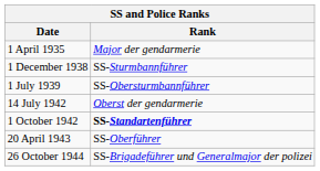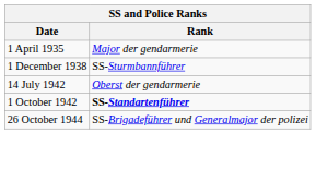 <table class="wikitable">
 <tr>
 <th colspan = "2">SS and Police Ranks</th>
 </tr>
 <tr>
 <th>Date</th>
 <th>Rank</th>
 </tr>
 <tr>
 <td>1 April 1935</td>
 <td><em><a href='#'>Major</a> der gendarmerie</em></td>
 </tr>
 <tr>
 <td>1 December 1938</td>
 <td>SS-<em><a href='#'>Sturmbannführer</a></em></td>
 </tr>
 <tr>
-<td>1 July 1939</td>
-<td>SS-<em><a href='#'>Obersturmbannführer</a></em></td>
-</tr>
-<tr>
 <td>14 July 1942</td>
 <td><em><a href='#'>Oberst</a> der gendarmerie</em></td>
 </tr>
 <tr>
 <td>1 October 1942</td>
 <td><strong>SS-<em><a href='#'>Standartenführer</a></em></strong></td>
 </tr>
 <tr>
-<td>20 April 1943</td>
-<td>SS-<em><a href='#'>Oberführer</a></em></td>
-</tr>
-<tr>
 <td>26 October 1944</td>
 <td>SS-<em><a href='#'>Brigadeführer</a> und <a href='#'>Generalmajor</a> der polizei</em></td>
 </tr>
 </table>
